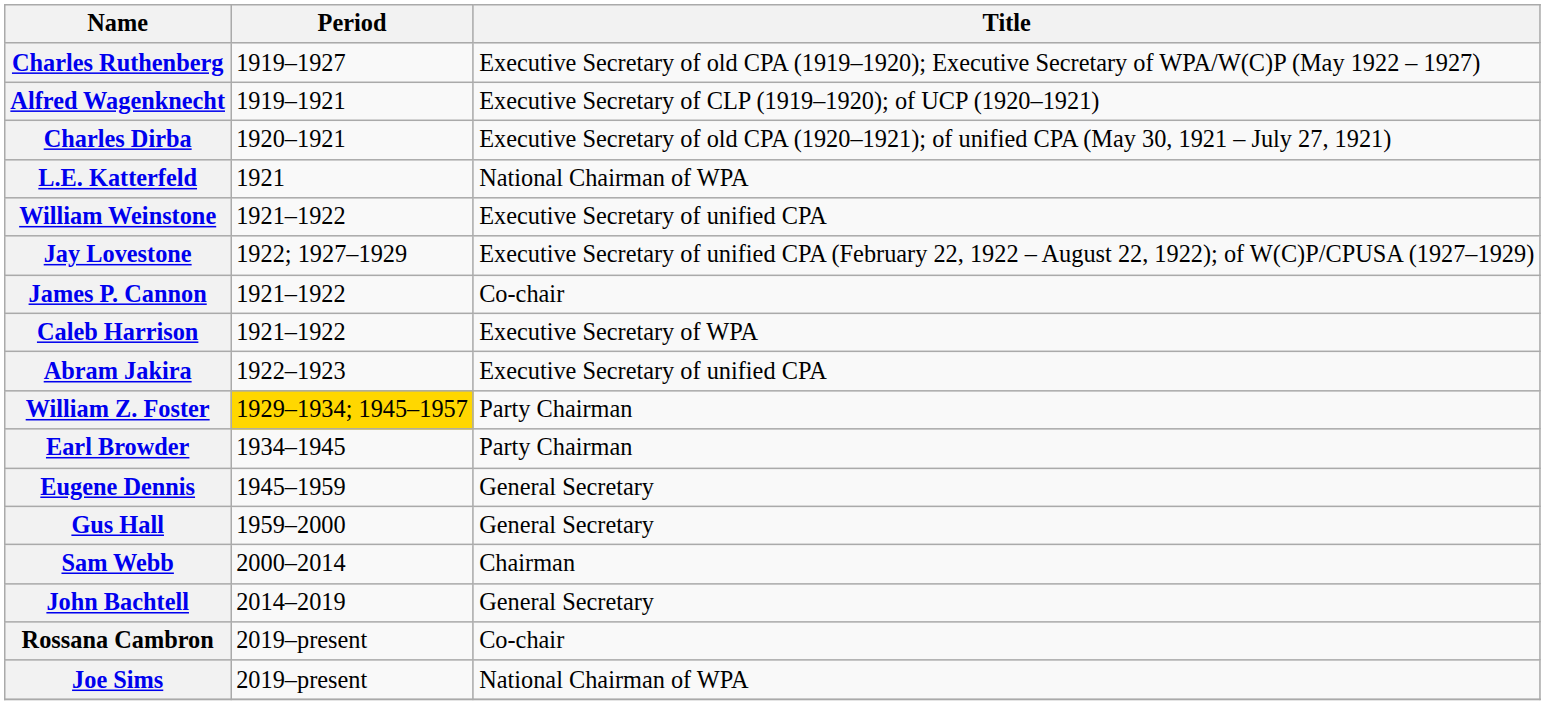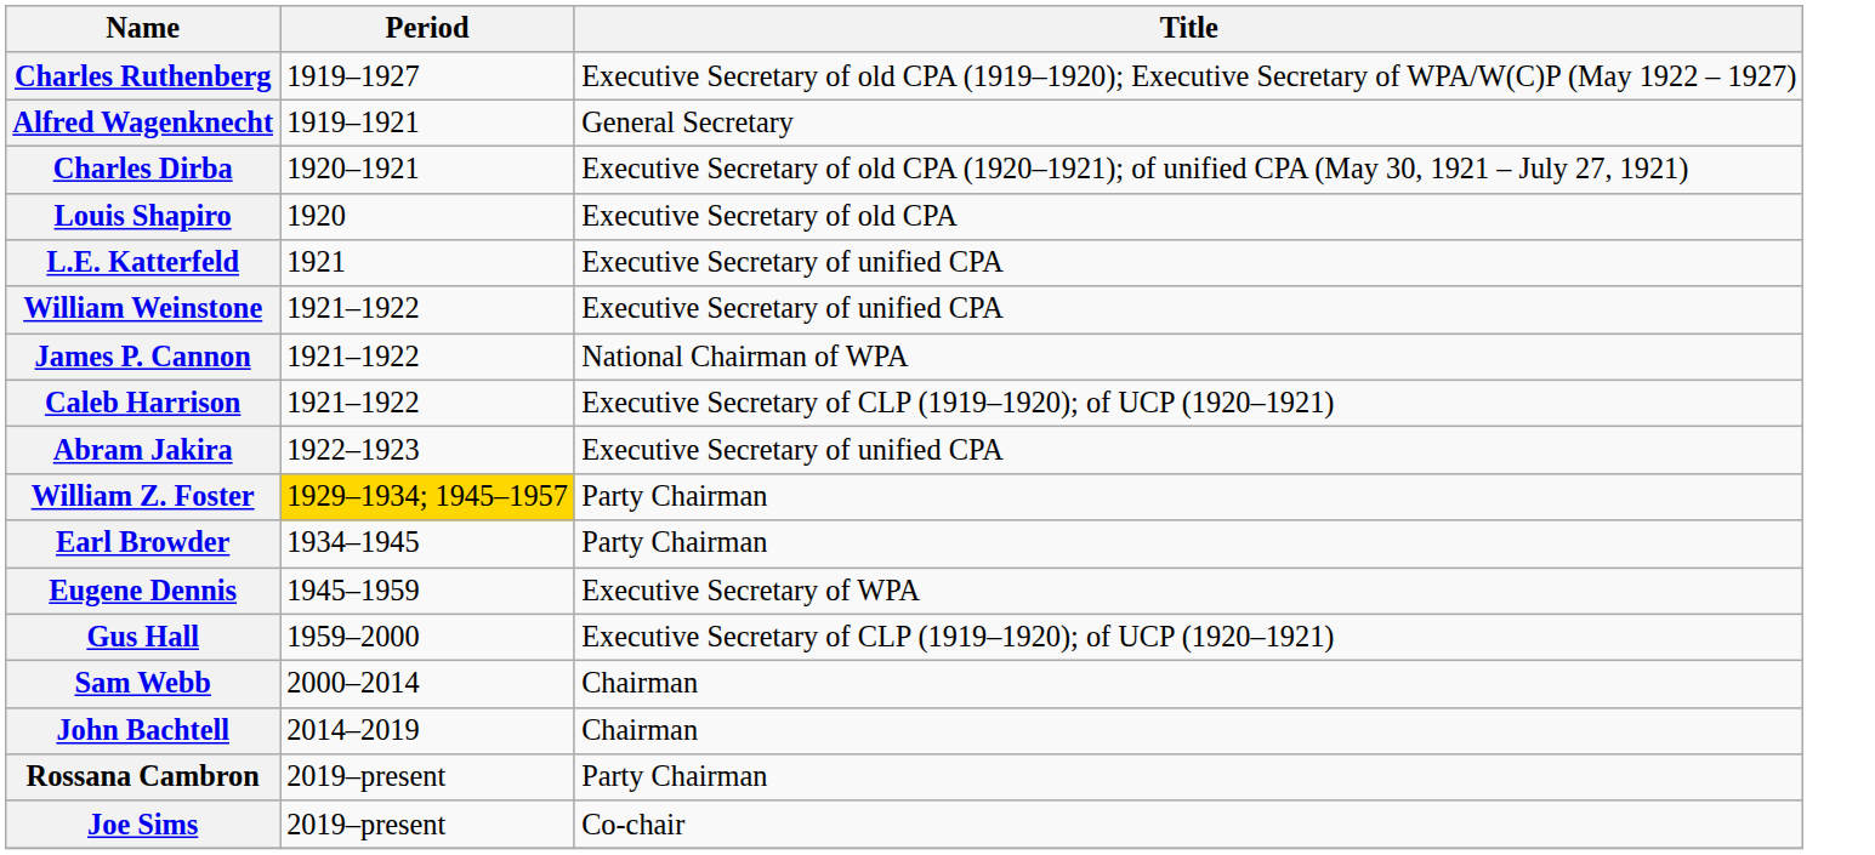 <table class="wikitable">
 <tr>
 <th scope="col">Name</th>
 <th scope="col">Period</th>
 <th scope="col">Title</th>
 </tr>
 <tr>
 <th scope="row"><a href='#'>Charles Ruthenberg</a></th>
 <td>1919–1927</td>
 <td>Executive Secretary of old CPA (1919–1920); Executive Secretary of WPA/W(C)P (May 1922 – 1927)</td>
 </tr>
 <tr>
 <th scope="row"><a href='#'>Alfred Wagenknecht</a></th>
 <td>1919–1921</td>
-<td>Executive Secretary of CLP (1919–1920); of UCP (1920–1921)</td>
+<td>General Secretary</td>
 </tr>
 <tr>
 <th scope="row"><a href='#'>Charles Dirba</a></th>
 <td>1920–1921</td>
 <td>Executive Secretary of old CPA (1920–1921); of unified CPA (May 30, 1921 – July 27, 1921)</td>
 </tr>
 <tr>
+<th scope="row"><a href='#'>Louis Shapiro</a></th>
+<td>1920</td>
+<td>Executive Secretary of old CPA</td>
+</tr>
+<tr>
 <th scope="row"><a href='#'>L.E. Katterfeld</a></th>
 <td>1921</td>
-<td>National Chairman of WPA</td>
+<td>Executive Secretary of unified CPA</td>
 </tr>
 <tr>
 <th scope="row"><a href='#'>William Weinstone</a></th>
 <td>1921–1922</td>
 <td>Executive Secretary of unified CPA</td>
 </tr>
 <tr>
-<th scope="row"><a href='#'>Jay Lovestone</a></th>
-<td>1922; 1927–1929</td>
-<td>Executive Secretary of unified CPA (February 22, 1922 – August 22, 1922); of W(C)P/CPUSA (1927–1929)</td>
-</tr>
-<tr>
 <th scope="row"><a href='#'>James P. Cannon</a></th>
 <td>1921–1922</td>
-<td>Co-chair</td>
+<td>National Chairman of WPA</td>
 </tr>
 <tr>
 <th scope="row"><a href='#'>Caleb Harrison</a></th>
 <td>1921–1922</td>
-<td>Executive Secretary of WPA</td>
+<td>Executive Secretary of CLP (1919–1920); of UCP (1920–1921)</td>
 </tr>
 <tr>
 <th scope="row"><a href='#'>Abram Jakira</a></th>
 <td>1922–1923</td>
 <td>Executive Secretary of unified CPA</td>
 </tr>
 <tr>
 <th scope="row"><a href='#'>William Z. Foster</a></th>
 <td style="background: gold;">1929–1934; 1945–1957</td>
 <td>Party Chairman</td>
 </tr>
 <tr>
 <th scope="row"><a href='#'>Earl Browder</a></th>
 <td>1934–1945</td>
 <td>Party Chairman</td>
 </tr>
 <tr>
 <th scope="row"><a href='#'>Eugene Dennis</a></th>
 <td>1945–1959</td>
-<td>General Secretary</td>
+<td>Executive Secretary of WPA</td>
 </tr>
 <tr>
 <th scope="row"><a href='#'>Gus Hall</a></th>
 <td>1959–2000</td>
-<td>General Secretary</td>
+<td>Executive Secretary of CLP (1919–1920); of UCP (1920–1921)</td>
 </tr>
 <tr>
 <th scope="row"><a href='#'>Sam Webb</a></th>
 <td>2000–2014</td>
 <td>Chairman</td>
 </tr>
 <tr>
 <th scope="row"><a href='#'>John Bachtell</a></th>
 <td>2014–2019</td>
-<td>General Secretary</td>
+<td>Chairman</td>
 </tr>
 <tr>
 <th scope="row">Rossana Cambron</th>
 <td>2019–present</td>
-<td>Co-chair</td>
+<td>Party Chairman</td>
 </tr>
 <tr>
 <th scope="row"><a href='#'>Joe Sims</a></th>
 <td>2019–present</td>
-<td>National Chairman of WPA</td>
+<td>Co-chair</td>
 </tr>
 <tr>
 </tr>
 </table>
